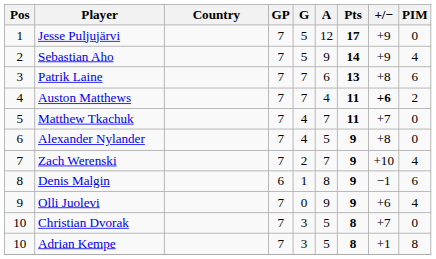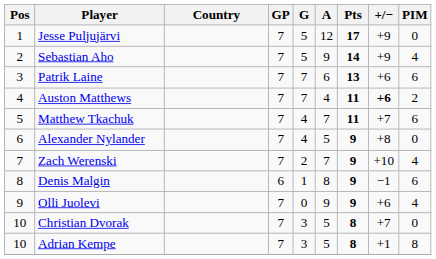 <table class="wikitable sortable" style="text-align: center;">
 <tr>
 <th width=30>Pos</th>
 <th width=150>Player</th>
 <th width=120>Country</th>
 <th width=20>GP</th>
 <th width=20>G</th>
 <th width=20>A</th>
 <th width=30>Pts</th>
 <th width=30>+/−</th>
 <th width=30>PIM</th>
 </tr>
 <tr>
 <td>1</td>
 <td align=left><a href='#'>Jesse Puljujärvi</a></td>
 <td align=left></td>
 <td>7</td>
 <td>5</td>
 <td>12</td>
 <td><strong>17</strong></td>
 <td>+9</td>
 <td>0</td>
 </tr>
 <tr>
 <td>2</td>
 <td align=left><a href='#'>Sebastian Aho</a></td>
 <td align=left></td>
 <td>7</td>
 <td>5</td>
 <td>9</td>
 <td><strong>14</strong></td>
 <td>+9</td>
 <td>4</td>
 </tr>
 <tr>
 <td>3</td>
 <td align=left><a href='#'>Patrik Laine</a></td>
 <td align=left></td>
 <td>7</td>
 <td>7</td>
 <td>6</td>
 <td><strong>13</strong></td>
-<td>+8</td>
+<td>+6</td>
 <td>6</td>
 </tr>
 <tr>
 <td>4</td>
 <td align=left><a href='#'>Auston Matthews</a></td>
 <td align=left></td>
 <td>7</td>
 <td>7</td>
 <td>4</td>
 <td><strong>11</strong></td>
 <td><strong>+6</strong></td>
 <td>2</td>
 </tr>
 <tr>
 <td>5</td>
 <td align=left><a href='#'>Matthew Tkachuk</a></td>
 <td align=left></td>
 <td>7</td>
 <td>4</td>
 <td>7</td>
 <td><strong>11</strong></td>
 <td>+7</td>
-<td>0</td>
+<td>6</td>
 </tr>
 <tr>
 <td>6</td>
 <td align=left><a href='#'>Alexander Nylander</a></td>
 <td align=left></td>
 <td>7</td>
 <td>4</td>
 <td>5</td>
 <td><strong>9</strong></td>
 <td>+8</td>
 <td>0</td>
 </tr>
 <tr>
 <td>7</td>
 <td align=left><a href='#'>Zach Werenski</a></td>
 <td align=left></td>
 <td>7</td>
 <td>2</td>
 <td>7</td>
 <td><strong>9</strong></td>
 <td>+10</td>
 <td>4</td>
 </tr>
 <tr>
 <td>8</td>
 <td align=left><a href='#'>Denis Malgin</a></td>
 <td align=left></td>
 <td>6</td>
 <td>1</td>
 <td>8</td>
 <td><strong>9</strong></td>
 <td>−1</td>
 <td>6</td>
 </tr>
 <tr>
 <td>9</td>
 <td align=left><a href='#'>Olli Juolevi</a></td>
 <td align=left></td>
 <td>7</td>
 <td>0</td>
 <td>9</td>
 <td><strong>9</strong></td>
 <td>+6</td>
 <td>4</td>
 </tr>
 <tr>
 <td>10</td>
 <td align=left><a href='#'>Christian Dvorak</a></td>
 <td align=left></td>
 <td>7</td>
 <td>3</td>
 <td>5</td>
 <td><strong>8</strong></td>
 <td>+7</td>
 <td>0</td>
 </tr>
 <tr>
 <td>10</td>
 <td align=left><a href='#'>Adrian Kempe</a></td>
 <td align=left></td>
 <td>7</td>
 <td>3</td>
 <td>5</td>
 <td><strong>8</strong></td>
 <td>+1</td>
 <td>8</td>
 </tr>
 <tr>
 </tr>
 </table>
